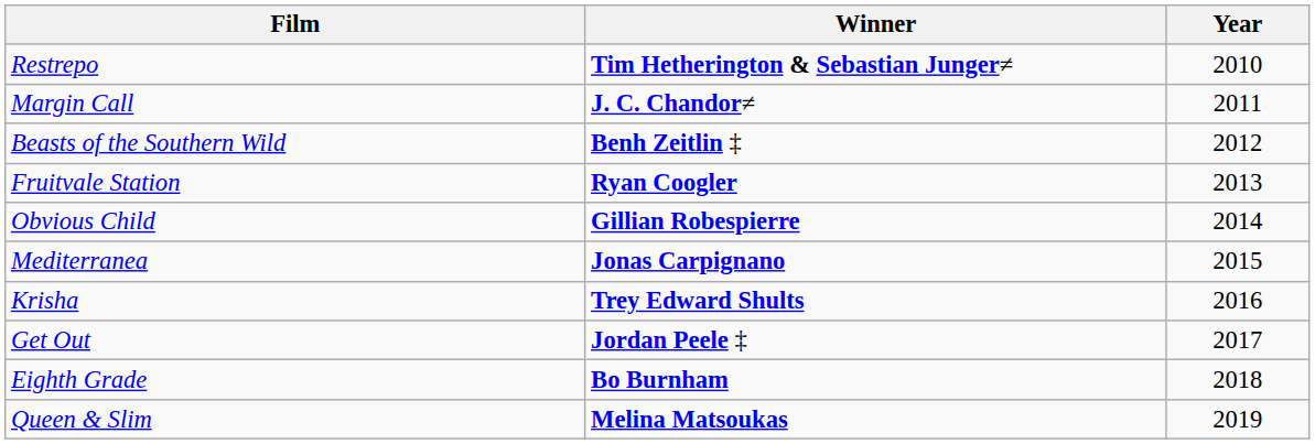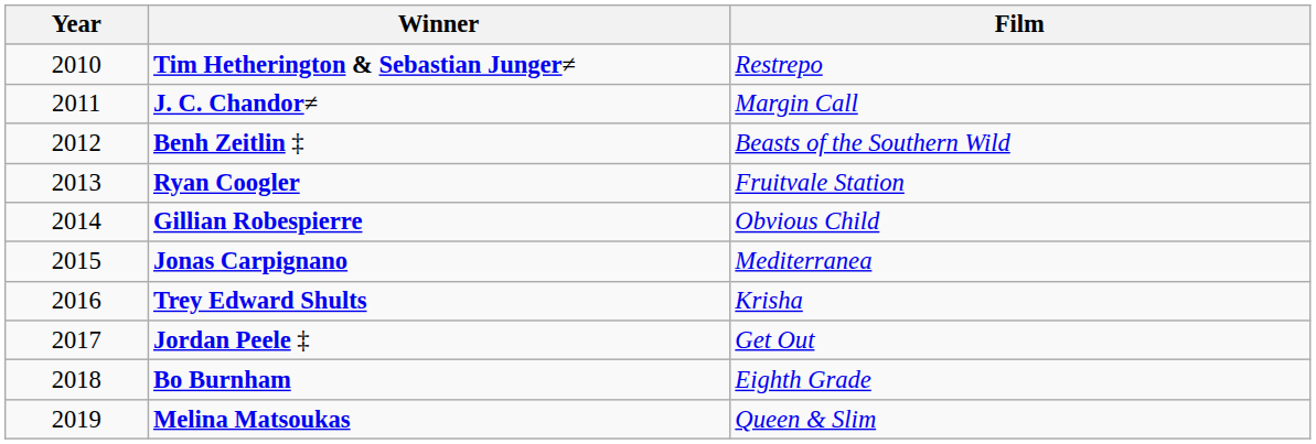 <table class="wikitable" width="95%" cellpadding="5">
 <tr>
+<th width="100"><strong>Year</strong></th>
+<th width="450"><strong>Winner</strong></th>
 <th width="450"><strong>Film</strong></th>
-<th width="450"><strong>Winner</strong></th>
-<th width="100"><strong>Year</strong></th>
 </tr>
 <tr>
+<td style="text-align:center;">2010</td>
+<td><strong><a href='#'>Tim Hetherington</a> & <a href='#'>Sebastian Junger</a></strong>≠</td>
 <td><em><a href='#'>Restrepo</a></em></td>
-<td><strong><a href='#'>Tim Hetherington</a> & <a href='#'>Sebastian Junger</a></strong>≠</td>
-<td style="text-align:center;">2010</td>
 </tr>
 <tr>
+<td style="text-align:center;">2011</td>
+<td><strong><a href='#'>J. C. Chandor</a></strong>≠</td>
 <td><em><a href='#'>Margin Call</a></em></td>
-<td><strong><a href='#'>J. C. Chandor</a></strong>≠</td>
-<td style="text-align:center;">2011</td>
 </tr>
 <tr>
+<td style="text-align:center;">2012</td>
+<td><strong><a href='#'>Benh Zeitlin</a></strong> ‡</td>
 <td><em><a href='#'>Beasts of the Southern Wild</a></em></td>
-<td><strong><a href='#'>Benh Zeitlin</a></strong> ‡</td>
-<td style="text-align:center;">2012</td>
 </tr>
 <tr>
+<td style="text-align:center;">2013</td>
+<td><strong><a href='#'>Ryan Coogler</a></strong></td>
 <td><em><a href='#'>Fruitvale Station</a></em></td>
-<td><strong><a href='#'>Ryan Coogler</a></strong></td>
-<td style="text-align:center;">2013</td>
 </tr>
 <tr>
+<td style="text-align:center;">2014</td>
+<td><strong><a href='#'>Gillian Robespierre</a></strong></td>
 <td><em><a href='#'>Obvious Child</a></em></td>
-<td><strong><a href='#'>Gillian Robespierre</a></strong></td>
-<td style="text-align:center;">2014</td>
 </tr>
 <tr>
+<td style="text-align:center;">2015</td>
+<td><strong><a href='#'>Jonas Carpignano</a></strong></td>
 <td><em><a href='#'>Mediterranea</a></em></td>
-<td><strong><a href='#'>Jonas Carpignano</a></strong></td>
-<td style="text-align:center;">2015</td>
 </tr>
 <tr>
+<td style="text-align:center;">2016</td>
+<td><strong><a href='#'>Trey Edward Shults</a></strong></td>
 <td><em><a href='#'>Krisha</a></em></td>
-<td><strong><a href='#'>Trey Edward Shults</a></strong></td>
-<td style="text-align:center;">2016</td>
 </tr>
 <tr>
+<td style="text-align:center;">2017</td>
+<td><strong><a href='#'>Jordan Peele</a></strong> ‡</td>
 <td><em><a href='#'>Get Out</a></em></td>
-<td><strong><a href='#'>Jordan Peele</a></strong> ‡</td>
-<td style="text-align:center;">2017</td>
 </tr>
 <tr>
+<td style="text-align:center;">2018</td>
+<td><strong><a href='#'>Bo Burnham</a></strong></td>
 <td><em><a href='#'>Eighth Grade</a></em></td>
-<td><strong><a href='#'>Bo Burnham</a></strong></td>
-<td style="text-align:center;">2018</td>
 </tr>
 <tr>
+<td style="text-align:center;">2019</td>
+<td><strong><a href='#'>Melina Matsoukas</a></strong></td>
 <td><em><a href='#'>Queen & Slim</a></em></td>
-<td><strong><a href='#'>Melina Matsoukas</a></strong></td>
-<td style="text-align:center;">2019</td>
 </tr>
 </table>
